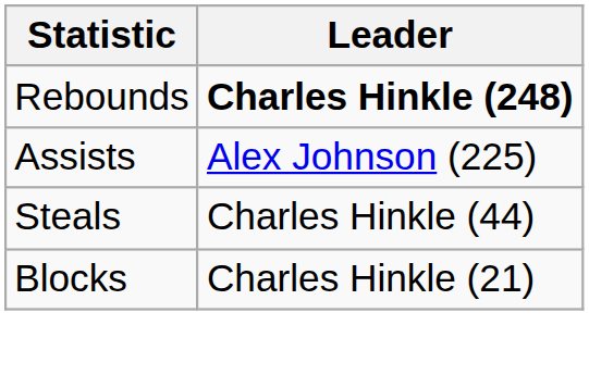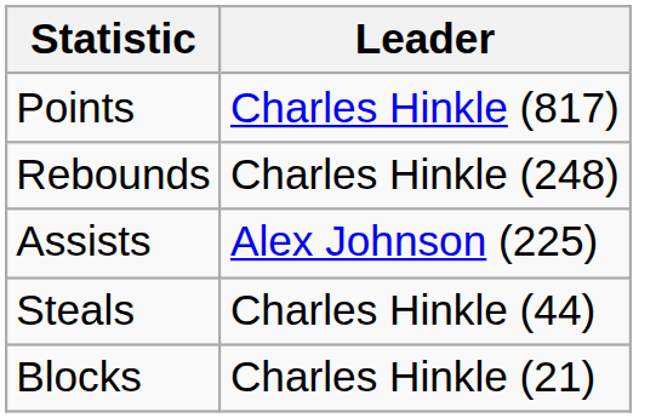 <table class="wikitable">
 <tr>
 <th>Statistic</th>
 <th>Leader</th>
 </tr>
 <tr>
+<td>Points</td>
+<td><a href='#'>Charles Hinkle</a> (817)</td>
+</tr>
+<tr>
 <td>Rebounds</td>
-<td><strong>Charles Hinkle (248)</strong></td>
+<td>Charles Hinkle (248)</td>
 </tr>
 <tr>
 <td>Assists</td>
 <td><a href='#'>Alex Johnson</a> (225)</td>
 </tr>
 <tr>
 <td>Steals</td>
 <td>Charles Hinkle (44)</td>
 </tr>
 <tr>
 <td>Blocks</td>
 <td>Charles Hinkle (21)</td>
 </tr>
 </table>
